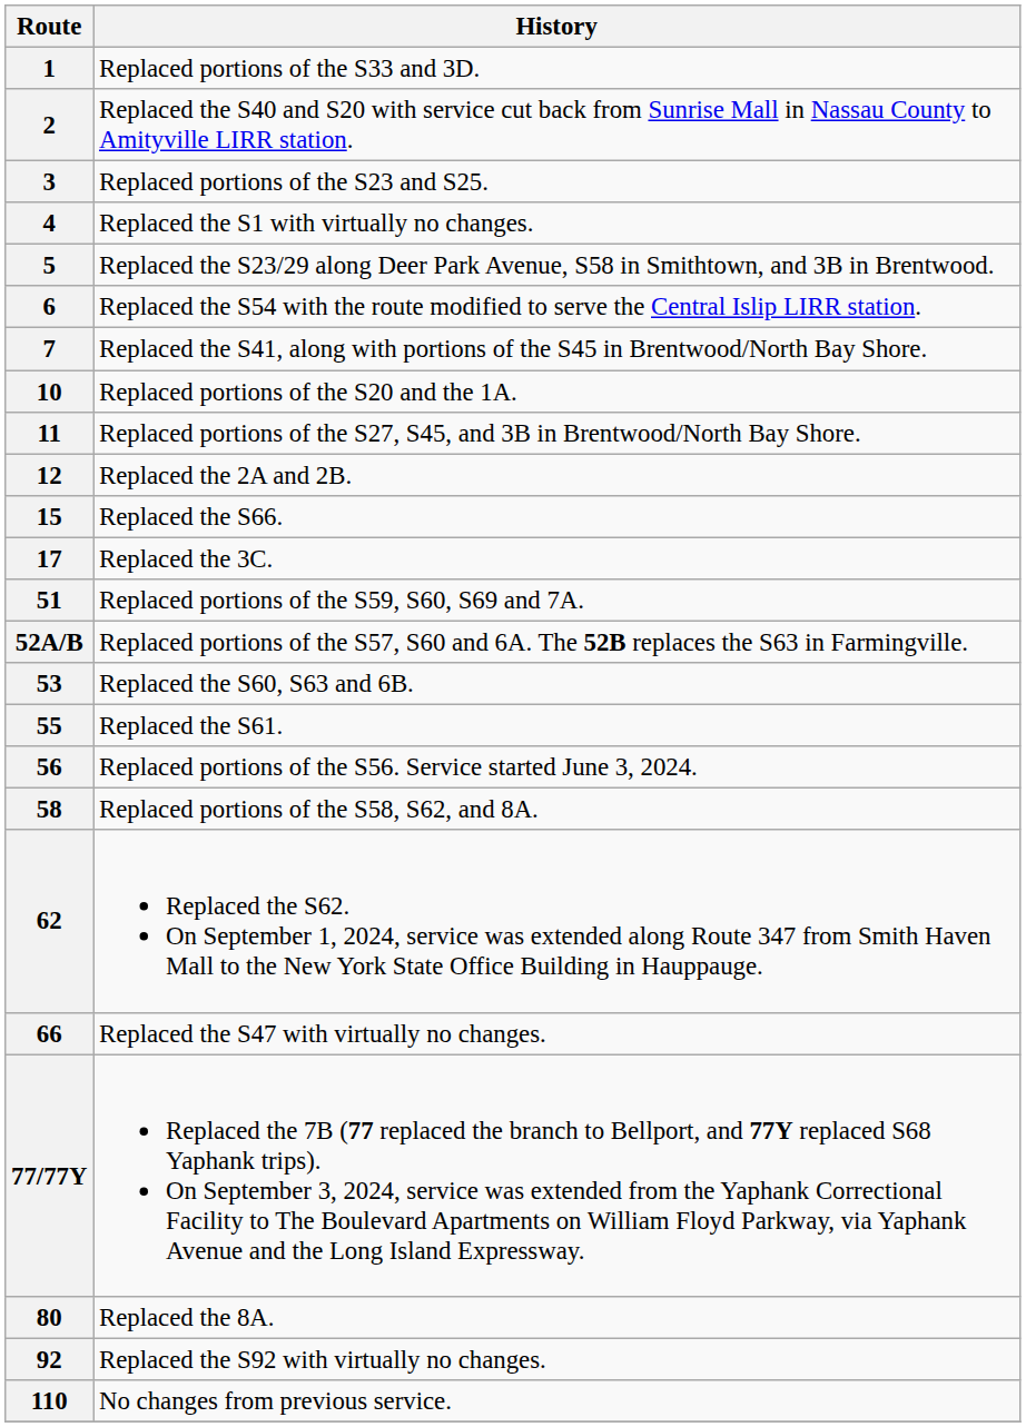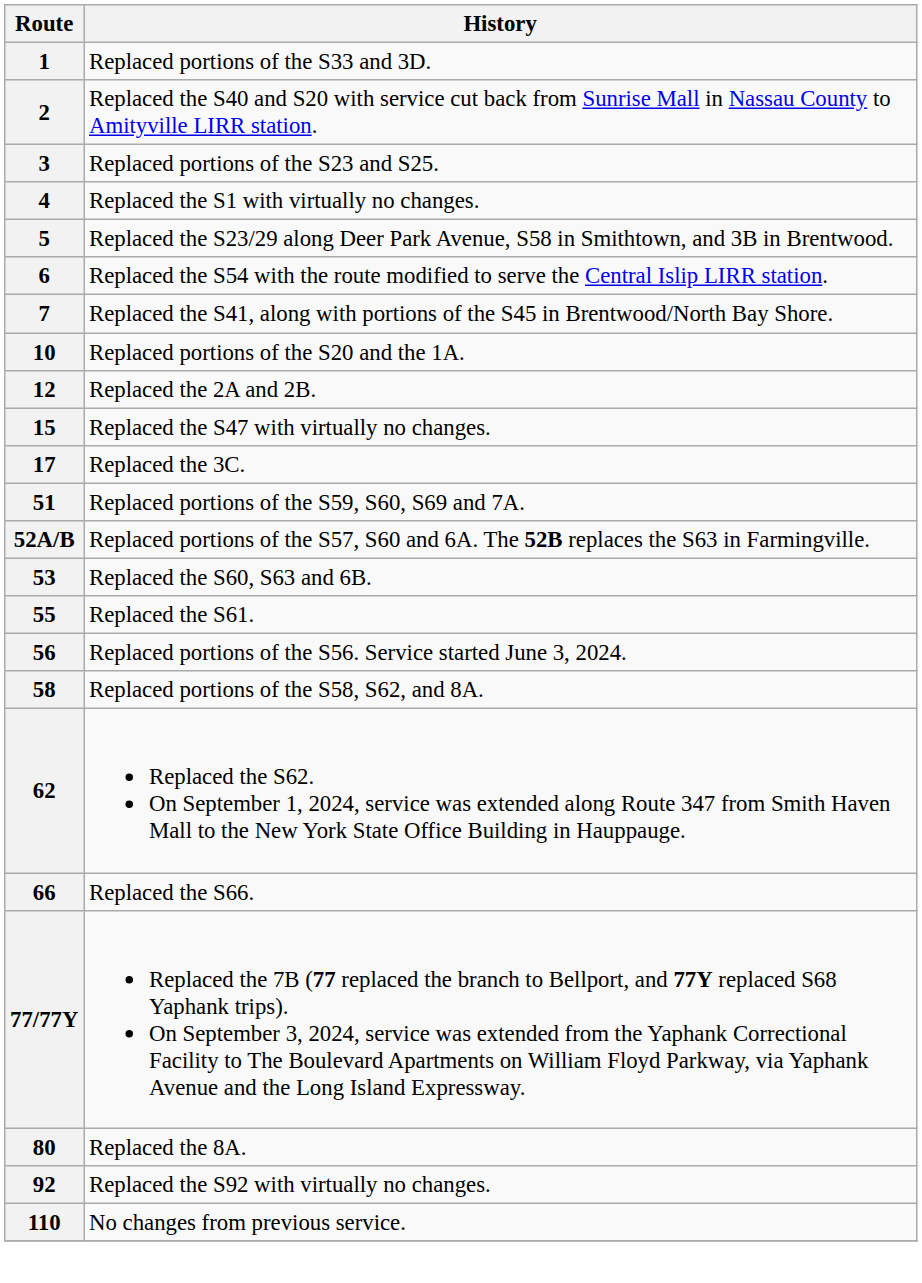 <table class=wikitable style="font-size: 95%;" |>
 <tr>
 <th>Route</th>
 <th>History</th>
 </tr>
 <tr>
 <th>1</th>
 <td>Replaced portions of the S33 and 3D.</td>
 </tr>
 <tr>
 <th>2</th>
 <td>Replaced the S40 and S20 with service cut back from <a href='#'>Sunrise Mall</a> in <a href='#'>Nassau County</a> to <a href='#'>Amityville LIRR station</a>.</td>
 </tr>
 <tr>
 <th>3</th>
 <td>Replaced portions of the S23 and S25.</td>
 </tr>
 <tr>
 <th>4</th>
 <td>Replaced the S1 with virtually no changes.</td>
 </tr>
 <tr>
 <th>5</th>
 <td>Replaced the S23/29 along Deer Park Avenue, S58 in Smithtown, and 3B in Brentwood.</td>
 </tr>
 <tr>
 <th>6</th>
 <td>Replaced the S54 with the route modified to serve the <a href='#'>Central Islip LIRR station</a>.</td>
 </tr>
 <tr>
 <th>7</th>
 <td>Replaced the S41, along with portions of the S45 in Brentwood/North Bay Shore.</td>
 </tr>
 <tr>
 <th>10</th>
 <td>Replaced portions of the S20 and the 1A.</td>
 </tr>
 <tr>
-<th>11</th>
-<td>Replaced portions of the S27, S45, and 3B in Brentwood/North Bay Shore.</td>
-</tr>
-<tr>
 <th>12</th>
 <td>Replaced the 2A and 2B.</td>
 </tr>
 <tr>
 <th>15</th>
-<td>Replaced the S66.</td>
+<td>Replaced the S47 with virtually no changes.</td>
 </tr>
 <tr>
 <th>17</th>
 <td>Replaced the 3C.</td>
 </tr>
 <tr>
 <th>51</th>
 <td>Replaced portions of the S59, S60, S69 and 7A.</td>
 </tr>
 <tr>
 <th>52A/B</th>
 <td>Replaced portions of the S57, S60 and 6A. The <strong>52B</strong> replaces the S63 in Farmingville.</td>
 </tr>
 <tr>
 <th>53</th>
 <td>Replaced the S60, S63 and 6B.</td>
 </tr>
 <tr>
 <th>55</th>
 <td>Replaced the S61.</td>
 </tr>
 <tr>
 <th>56</th>
 <td>Replaced portions of the S56. Service started June 3, 2024.</td>
 </tr>
 <tr>
 <th>58</th>
 <td>Replaced portions of the S58, S62, and 8A.</td>
 </tr>
 <tr>
 <th>62</th>
 <td><br><ul><li>Replaced the S62.</li><li>On September 1, 2024, service was extended along Route 347 from Smith Haven Mall to the New York State Office Building in Hauppauge.</li></ul></td>
 </tr>
 <tr>
 <th>66</th>
-<td>Replaced the S47 with virtually no changes.</td>
+<td>Replaced the S66.</td>
 </tr>
 <tr>
 <th>77/77Y</th>
 <td><br><ul><li>Replaced the 7B (<strong>77</strong> replaced the branch to Bellport, and <strong>77Y</strong> replaced S68 Yaphank trips).</li><li>On September 3, 2024, service was extended from the Yaphank Correctional Facility to The Boulevard Apartments on William Floyd Parkway, via Yaphank Avenue and the Long Island Expressway.</li></ul></td>
 </tr>
 <tr>
 <th>80</th>
 <td>Replaced the 8A.</td>
 </tr>
 <tr>
 <th>92</th>
 <td>Replaced the S92 with virtually no changes.</td>
 </tr>
 <tr>
 <th>110</th>
 <td>No changes from previous service.</td>
 </tr>
 <tr>
 </tr>
 </table>
